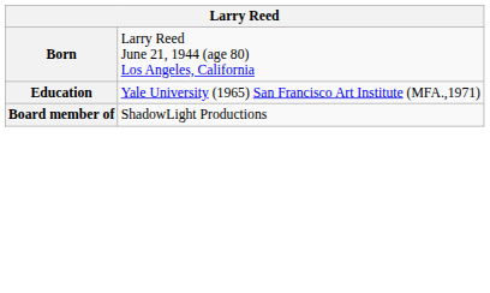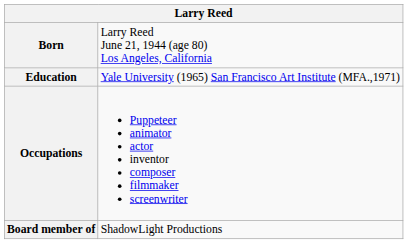 <table class="wikitable">
 <tr>
 <th colspan="2">Larry Reed</th>
 </tr>
 <tr>
 <th>Born</th>
 <td>Larry Reed<br>June 21, 1944 (age 80)<br><a href='#'>Los Angeles, California</a></td>
 </tr>
 <tr>
 <th>Education</th>
 <td><a href='#'>Yale University</a> (1965) <a href='#'>San Francisco Art Institute</a> (MFA.,1971)</td>
 </tr>
 <tr>
+<th>Occupations</th>
+<td><br><ul><li><a href='#'>Puppeteer</a></li><li><a href='#'>animator</a></li><li><a href='#'>actor</a></li><li>inventor</li><li><a href='#'>composer</a></li><li><a href='#'>filmmaker</a></li><li><a href='#'>screenwriter</a></li></ul></td>
+</tr>
+<tr>
 <th>Board member of</th>
 <td>ShadowLight Productions</td>
 </tr>
 </table>
